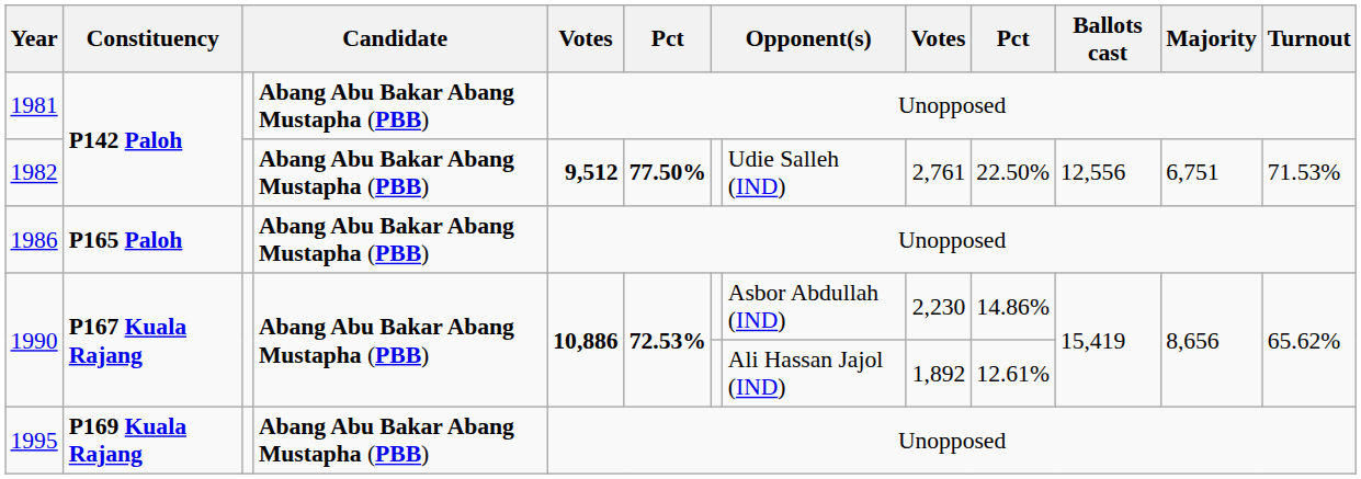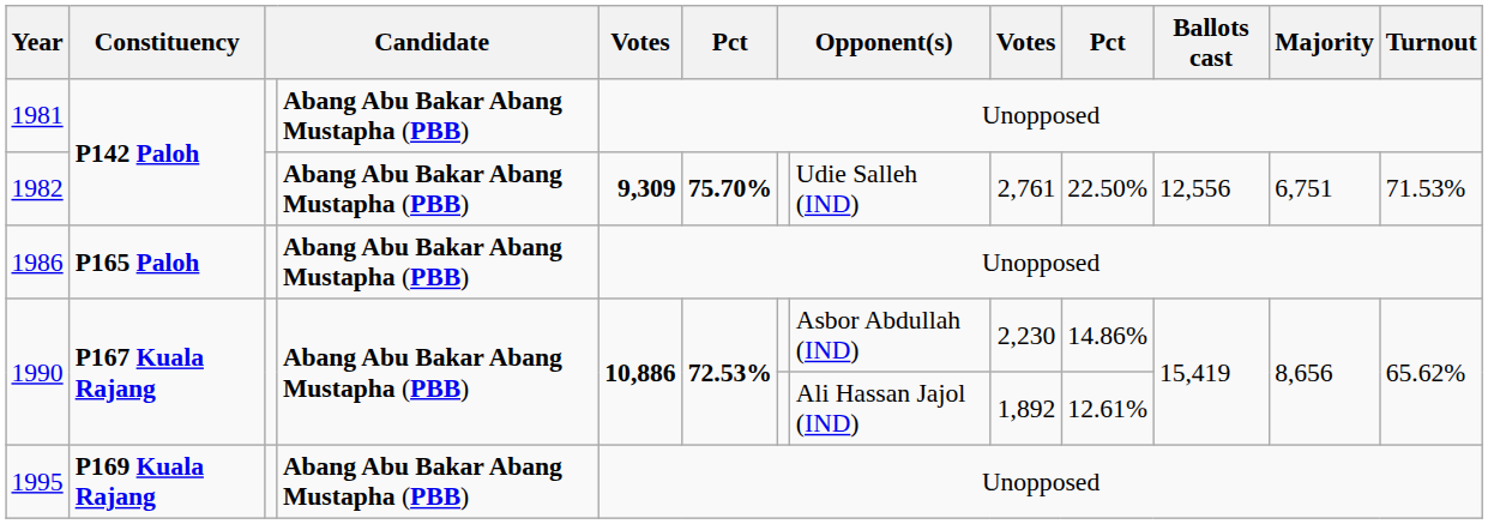 <table class="wikitable" style="margin:0.5em ; font-size:95%">
 <tr>
 <th>Year</th>
 <th>Constituency</th>
 <th colspan=2>Candidate</th>
 <th>Votes</th>
 <th>Pct</th>
 <th colspan=2>Opponent(s)</th>
 <th>Votes</th>
 <th>Pct</th>
 <th>Ballots cast</th>
 <th>Majority</th>
 <th>Turnout</th>
 </tr>
 <tr>
 <td><a href='#'>1981</a></td>
 <td rowspan=2><strong>P142 <a href='#'>Paloh</a></strong></td>
 <td></td>
 <td><strong>Abang Abu Bakar Abang Mustapha</strong> (<a href='#'><strong>PBB</strong></a>)</td>
 <td colspan=9 align=center>Unopposed</td>
 </tr>
 <tr>
 <td><a href='#'>1982</a></td>
 <td></td>
 <td><strong>Abang Abu Bakar Abang Mustapha</strong> (<a href='#'><strong>PBB</strong></a>)</td>
-<td align=right><strong>9,512</strong></td>
-<td><strong>77.50%</strong></td>
+<td align=right><strong>9,309</strong></td>
+<td><strong>75.70%</strong></td>
 <td></td>
 <td>Udie Salleh (<a href='#'>IND</a>)</td>
 <td align=right>2,761</td>
 <td>22.50%</td>
 <td>12,556</td>
 <td>6,751</td>
 <td>71.53%</td>
 </tr>
 <tr>
 <td><a href='#'>1986</a></td>
 <td><strong>P165 <a href='#'>Paloh</a></strong></td>
 <td></td>
 <td><strong>Abang Abu Bakar Abang Mustapha</strong> (<a href='#'><strong>PBB</strong></a>)</td>
 <td colspan=9 align=center>Unopposed</td>
 </tr>
 <tr>
 <td rowspan=2><a href='#'>1990</a></td>
 <td rowspan=2><strong>P167 <a href='#'>Kuala Rajang</a></strong></td>
 <td rowspan=2 ></td>
 <td rowspan=2><strong>Abang Abu Bakar Abang Mustapha</strong> (<a href='#'><strong>PBB</strong></a>)</td>
 <td rowspan=2 align=right><strong>10,886</strong></td>
 <td rowspan=2><strong>72.53%</strong></td>
 <td></td>
 <td>Asbor Abdullah (<a href='#'>IND</a>)</td>
 <td align=right>2,230</td>
 <td>14.86%</td>
 <td rowspan=2>15,419</td>
 <td rowspan=2>8,656</td>
 <td rowspan=2>65.62%</td>
 </tr>
 <tr>
 <td></td>
 <td>Ali Hassan Jajol (<a href='#'>IND</a>)</td>
 <td align=right>1,892</td>
 <td>12.61%</td>
 </tr>
 <tr>
 <td><a href='#'>1995</a></td>
 <td><strong>P169 <a href='#'>Kuala Rajang</a></strong></td>
 <td></td>
 <td><strong>Abang Abu Bakar Abang Mustapha</strong> (<a href='#'><strong>PBB</strong></a>)</td>
 <td colspan=9 align=center>Unopposed</td>
 </tr>
 </table>
